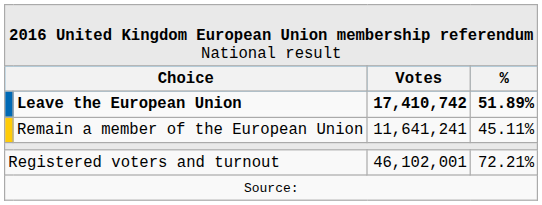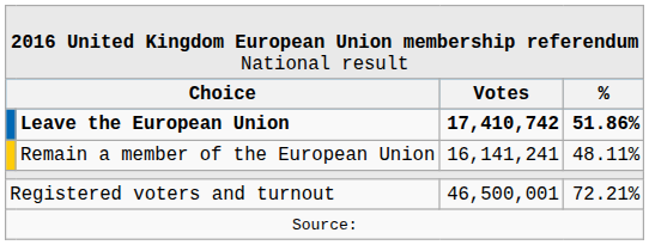 <table class="wikitable" style="text-align:right; font-size:100%;">
 <tr>
 <td colspan="4" bgcolor="#E9E9E9" align="center"><br><strong>2016 United Kingdom European Union membership referendum</strong> <br>National result</td>
 </tr>
 <tr bgcolor="#09a8ff" align="center">
 <th align="left" colspan="2" width="250">Choice</th>
 <th width="80">Votes</th>
 <th width="50">%</th>
 </tr>
 <tr>
 <td bgcolor="#0069b5"></td>
 <td align="left"><strong>Leave the European Union</strong></td>
 <td><strong>17,410,742</strong></td>
-<td><strong>51.89%</strong></td>
+<td><strong>51.86%</strong></td>
 </tr>
 <tr>
 <td width="1" bgcolor="#ffcc08"></td>
 <td align="left">Remain a member of the European Union</td>
-<td>11,641,241</td>
-<td>45.11%</td>
+<td>16,141,241</td>
+<td>48.11%</td>
 </tr>
 <tr>
 <td colspan="4" bgcolor="#E9E9E9"></td>
 </tr>
 <tr>
 <td align="left" colspan="2">Registered voters and turnout</td>
-<td>46,102,001</td>
+<td>46,500,001</td>
 <td>72.21%</td>
 </tr>
 <tr>
 <td align="center" colspan="4"><small>Source:  </small></td>
 </tr>
 </table>
